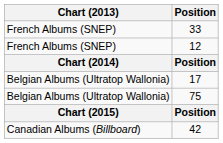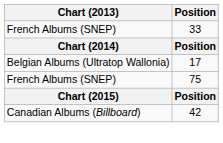 <table class="wikitable plainrowheaders">
 <tr>
 <th scope="col">Chart (2013)</th>
 <th scope="col">Position</th>
 </tr>
 <tr>
 <td>French Albums (SNEP)</td>
 <td style="text-align:center">33</td>
 </tr>
 <tr>
-<td>French Albums (SNEP)</td>
-<td style="text-align:center">12</td>
-</tr>
-<tr>
 <th scope="col">Chart (2014)</th>
 <th scope="col">Position</th>
 </tr>
 <tr>
 <td>Belgian Albums (Ultratop Wallonia)</td>
 <td style="text-align:center">17</td>
 </tr>
 <tr>
-<td>Belgian Albums (Ultratop Wallonia)</td>
+<td>French Albums (SNEP)</td>
 <td style="text-align:center">75</td>
 </tr>
 <tr>
 <th scope="col">Chart (2015)</th>
 <th scope="col">Position</th>
 </tr>
 <tr>
 <td>Canadian Albums (<em>Billboard</em>)</td>
 <td style="text-align:center">42</td>
 </tr>
 </table>
